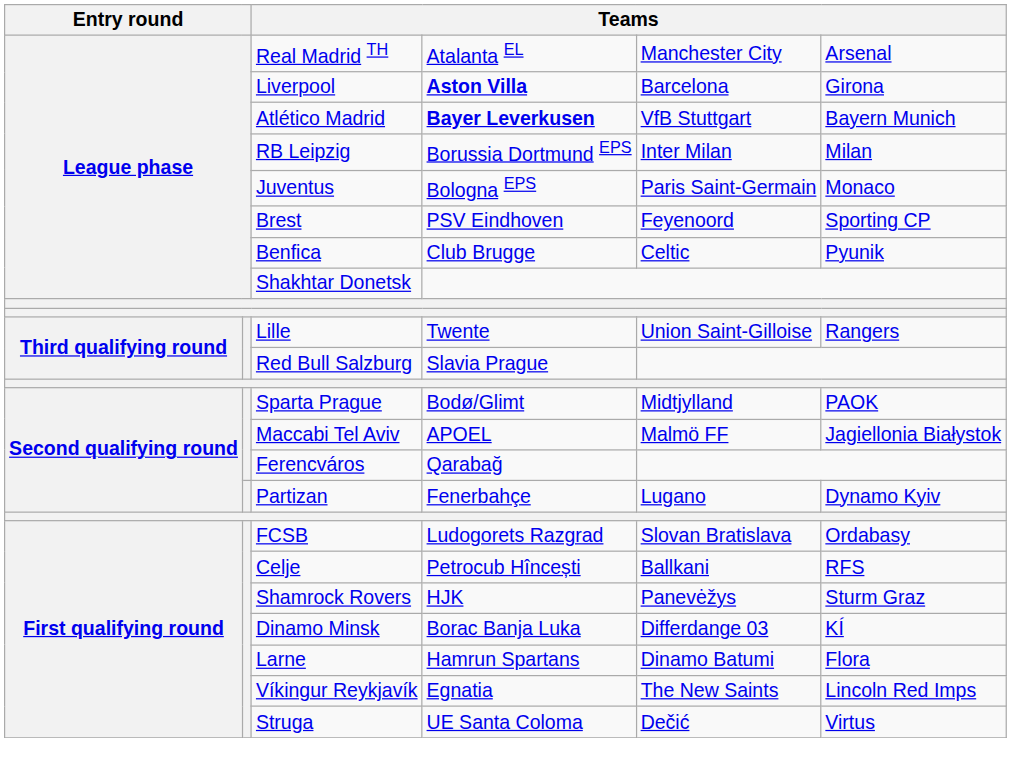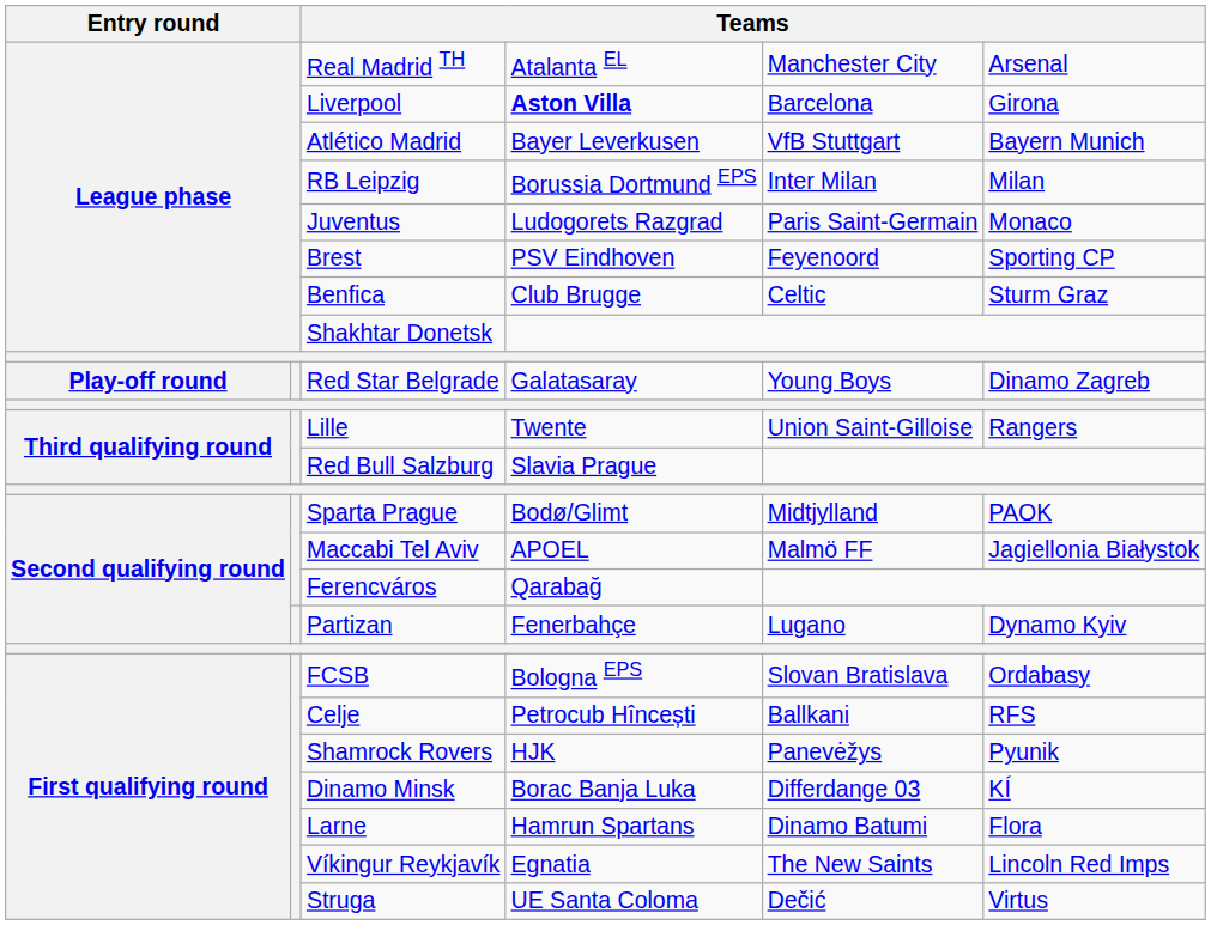 <table class="wikitable">
 <tr>
 <th colspan=2>Entry round</th>
 <th colspan=4>Teams</th>
 </tr>
 <tr>
 <th colspan=2 rowspan=8><a href='#'>League phase</a></th>
 <td> <a href='#'>Real Madrid</a> <sup><a href='#'>TH</a></sup></td>
 <td> <a href='#'>Atalanta</a> <sup><a href='#'>EL</a></sup></td>
 <td> <a href='#'>Manchester City</a> </td>
 <td> <a href='#'>Arsenal</a> </td>
 </tr>
 <tr>
 <td> <a href='#'>Liverpool</a> </td>
 <td><strong> <a href='#'>Aston Villa</a> </strong></td>
 <td> <a href='#'>Barcelona</a> </td>
 <td> <a href='#'>Girona</a> </td>
 </tr>
 <tr>
 <td> <a href='#'>Atlético Madrid</a> </td>
-<td><strong> <a href='#'>Bayer Leverkusen</a> </strong></td>
+<td> <a href='#'>Bayer Leverkusen</a> </td>
 <td> <a href='#'>VfB Stuttgart</a> </td>
 <td> <a href='#'>Bayern Munich</a> </td>
 </tr>
 <tr>
 <td> <a href='#'>RB Leipzig</a> </td>
 <td> <a href='#'>Borussia Dortmund</a> <sup><a href='#'>EPS</a></sup></td>
 <td> <a href='#'>Inter Milan</a> </td>
 <td> <a href='#'>Milan</a> </td>
 </tr>
 <tr>
 <td> <a href='#'>Juventus</a> </td>
-<td> <a href='#'>Bologna</a> <sup><a href='#'>EPS</a></sup></td>
+<td> <a href='#'>Ludogorets Razgrad</a> </td>
 <td> <a href='#'>Paris Saint-Germain</a> </td>
 <td> <a href='#'>Monaco</a> </td>
 </tr>
 <tr>
 <td> <a href='#'>Brest</a> </td>
 <td> <a href='#'>PSV Eindhoven</a> </td>
 <td> <a href='#'>Feyenoord</a> </td>
 <td> <a href='#'>Sporting CP</a> </td>
 </tr>
 <tr>
 <td> <a href='#'>Benfica</a> </td>
 <td> <a href='#'>Club Brugge</a> </td>
 <td> <a href='#'>Celtic</a> </td>
-<td> <a href='#'>Pyunik</a> </td>
+<td> <a href='#'>Sturm Graz</a> </td>
 </tr>
 <tr>
 <td> <a href='#'>Shakhtar Donetsk</a> </td>
 <td colspan=3></td>
 </tr>
 <tr>
 <th colspan=6></th>
+</tr>
+<tr>
+<th><a href='#'>Play-off round</a></th>
+<th></th>
+<td> <a href='#'>Red Star Belgrade</a> </td>
+<td> <a href='#'>Galatasaray</a> </td>
+<td> <a href='#'>Young Boys</a> </td>
+<td> <a href='#'>Dinamo Zagreb</a> </td>
 </tr>
 <tr>
 <th colspan=6></th>
 </tr>
 <tr>
 <th rowspan=2><a href='#'>Third qualifying round</a></th>
 <th rowspan=2></th>
 <td> <a href='#'>Lille</a> </td>
 <td> <a href='#'>Twente</a> </td>
 <td> <a href='#'>Union Saint-Gilloise</a> </td>
 <td> <a href='#'>Rangers</a> </td>
 </tr>
 <tr>
 <td> <a href='#'>Red Bull Salzburg</a> </td>
 <td> <a href='#'>Slavia Prague</a> </td>
 <td colspan=2></td>
 </tr>
 <tr>
 <th colspan=6></th>
 </tr>
 <tr>
 <th rowspan=4><a href='#'>Second qualifying round</a></th>
 <th rowspan=3></th>
 <td> <a href='#'>Sparta Prague</a> </td>
 <td> <a href='#'>Bodø/Glimt</a> </td>
 <td> <a href='#'>Midtjylland</a> </td>
 <td> <a href='#'>PAOK</a> </td>
 </tr>
 <tr>
 <td> <a href='#'>Maccabi Tel Aviv</a> </td>
 <td> <a href='#'>APOEL</a> </td>
 <td> <a href='#'>Malmö FF</a> </td>
 <td> <a href='#'>Jagiellonia Białystok</a> </td>
 </tr>
 <tr>
 <td> <a href='#'>Ferencváros</a> </td>
 <td> <a href='#'>Qarabağ</a> </td>
 <td colspan=2></td>
 </tr>
 <tr>
 <th></th>
 <td> <a href='#'>Partizan</a> </td>
 <td> <a href='#'>Fenerbahçe</a> </td>
 <td> <a href='#'>Lugano</a> </td>
 <td> <a href='#'>Dynamo Kyiv</a> </td>
 </tr>
 <tr>
 <th colspan=6></th>
 </tr>
 <tr>
 <th rowspan=7><a href='#'>First qualifying round</a></th>
 <th rowspan=7></th>
 <td> <a href='#'>FCSB</a> </td>
-<td> <a href='#'>Ludogorets Razgrad</a> </td>
+<td> <a href='#'>Bologna</a> <sup><a href='#'>EPS</a></sup></td>
 <td> <a href='#'>Slovan Bratislava</a> </td>
 <td> <a href='#'>Ordabasy</a> </td>
 </tr>
 <tr>
 <td> <a href='#'>Celje</a> </td>
 <td> <a href='#'>Petrocub Hîncești</a> </td>
 <td> <a href='#'>Ballkani</a> </td>
 <td> <a href='#'>RFS</a> </td>
 </tr>
 <tr>
 <td> <a href='#'>Shamrock Rovers</a> </td>
 <td> <a href='#'>HJK</a> </td>
 <td> <a href='#'>Panevėžys</a> </td>
-<td> <a href='#'>Sturm Graz</a> </td>
+<td> <a href='#'>Pyunik</a> </td>
 </tr>
 <tr>
 <td> <a href='#'>Dinamo Minsk</a> </td>
 <td> <a href='#'>Borac Banja Luka</a> </td>
 <td> <a href='#'>Differdange 03</a> </td>
 <td> <a href='#'>KÍ</a> </td>
 </tr>
 <tr>
 <td> <a href='#'>Larne</a> </td>
 <td> <a href='#'>Hamrun Spartans</a> </td>
 <td> <a href='#'>Dinamo Batumi</a> </td>
 <td> <a href='#'>Flora</a> </td>
 </tr>
 <tr>
 <td> <a href='#'>Víkingur Reykjavík</a> </td>
 <td> <a href='#'>Egnatia</a> </td>
 <td> <a href='#'>The New Saints</a> </td>
 <td> <a href='#'>Lincoln Red Imps</a> </td>
 </tr>
 <tr>
 <td> <a href='#'>Struga</a> </td>
 <td> <a href='#'>UE Santa Coloma</a> </td>
 <td> <a href='#'>Dečić</a> </td>
 <td> <a href='#'>Virtus</a> </td>
 </tr>
 </table>
